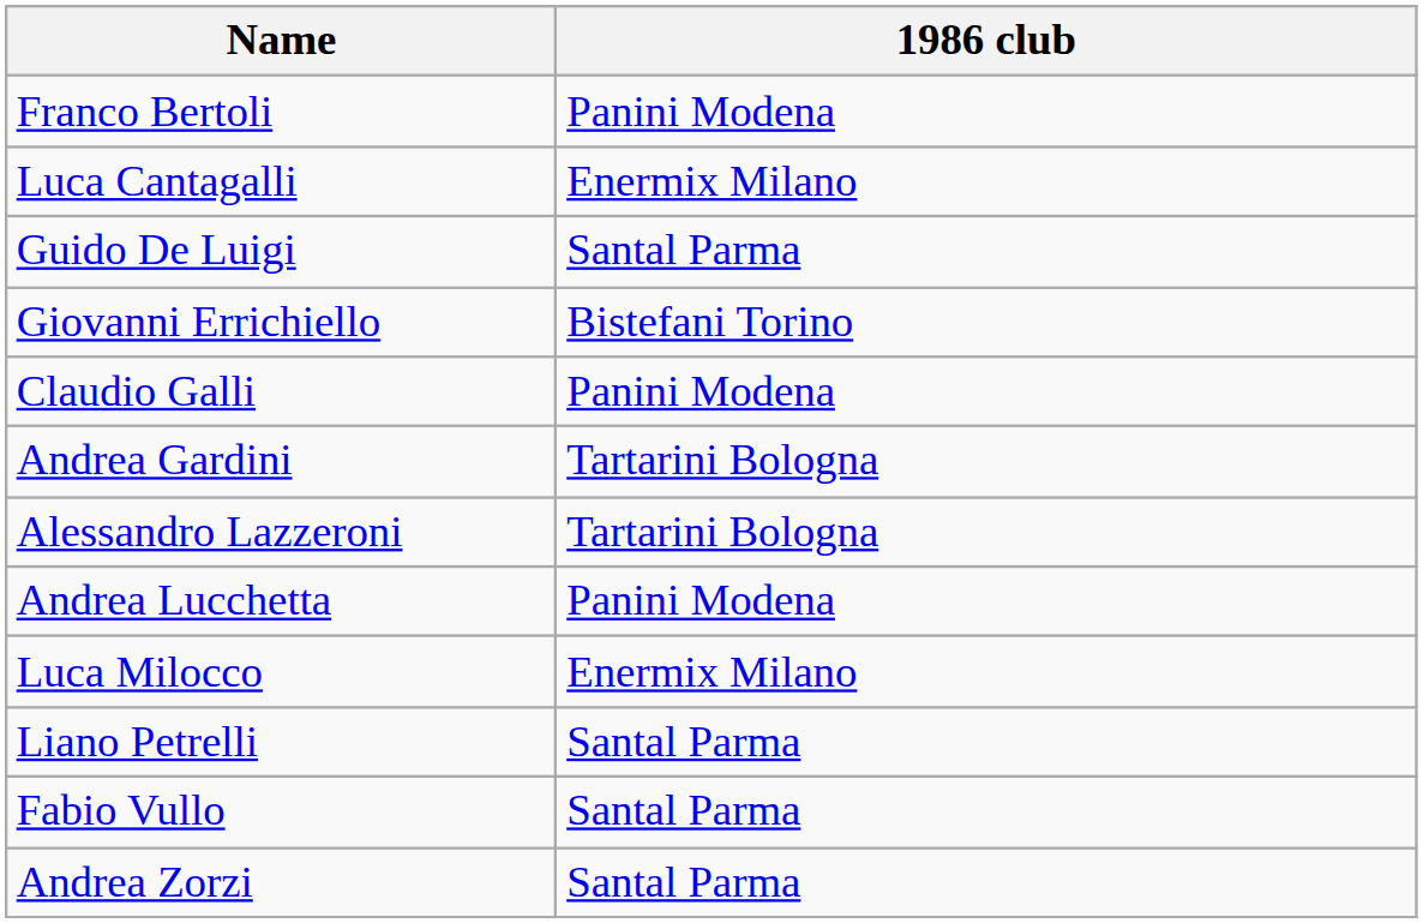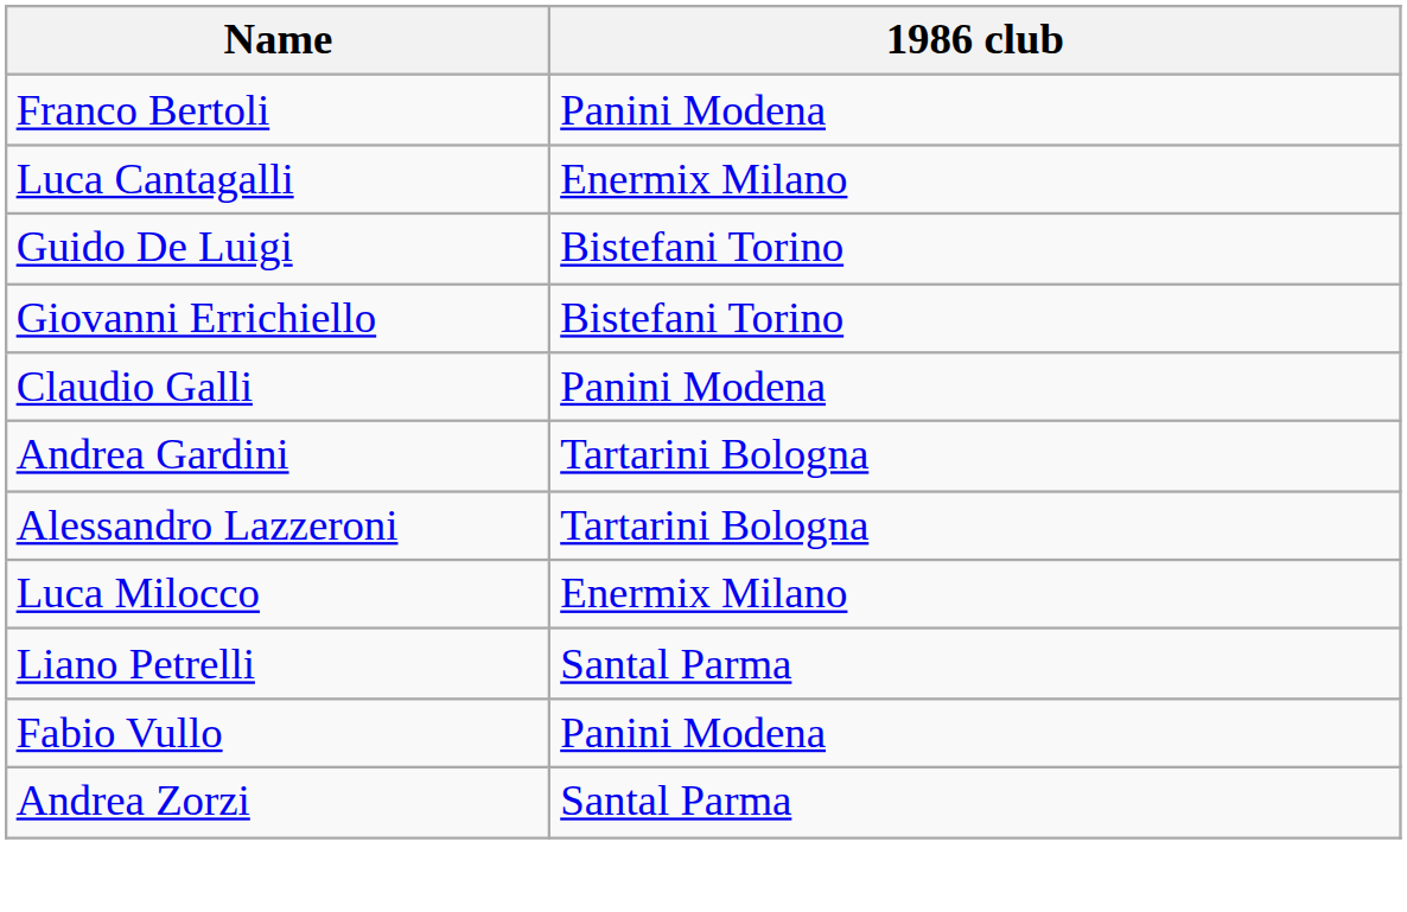 <table class=wikitable sortable style=font-size:100%; text-align:center;>
 <tr>
 <th style=width:12em>Name</th>
 <th style=width:19em>1986 club</th>
 </tr>
 <tr>
 <td><a href='#'>Franco Bertoli</a></td>
 <td><a href='#'>Panini Modena</a></td>
 </tr>
 <tr>
 <td><a href='#'>Luca Cantagalli</a></td>
 <td><a href='#'>Enermix Milano</a></td>
 </tr>
 <tr>
 <td><a href='#'>Guido De Luigi</a></td>
-<td><a href='#'>Santal Parma</a></td>
+<td><a href='#'>Bistefani Torino</a></td>
 </tr>
 <tr>
 <td><a href='#'>Giovanni Errichiello</a></td>
 <td><a href='#'>Bistefani Torino</a></td>
 </tr>
 <tr>
 <td><a href='#'>Claudio Galli</a></td>
 <td><a href='#'>Panini Modena</a></td>
 </tr>
 <tr>
 <td><a href='#'>Andrea Gardini</a></td>
 <td><a href='#'>Tartarini Bologna</a></td>
 </tr>
 <tr>
 <td><a href='#'>Alessandro Lazzeroni</a></td>
 <td><a href='#'>Tartarini Bologna</a></td>
 </tr>
 <tr>
-<td><a href='#'>Andrea Lucchetta</a></td>
-<td><a href='#'>Panini Modena</a></td>
-</tr>
-<tr>
 <td><a href='#'>Luca Milocco</a></td>
 <td><a href='#'>Enermix Milano</a></td>
 </tr>
 <tr>
 <td><a href='#'>Liano Petrelli</a></td>
 <td><a href='#'>Santal Parma</a></td>
 </tr>
 <tr>
 <td><a href='#'>Fabio Vullo</a></td>
-<td><a href='#'>Santal Parma</a></td>
+<td><a href='#'>Panini Modena</a></td>
 </tr>
 <tr>
 <td><a href='#'>Andrea Zorzi</a></td>
 <td><a href='#'>Santal Parma</a></td>
 </tr>
 </table>
